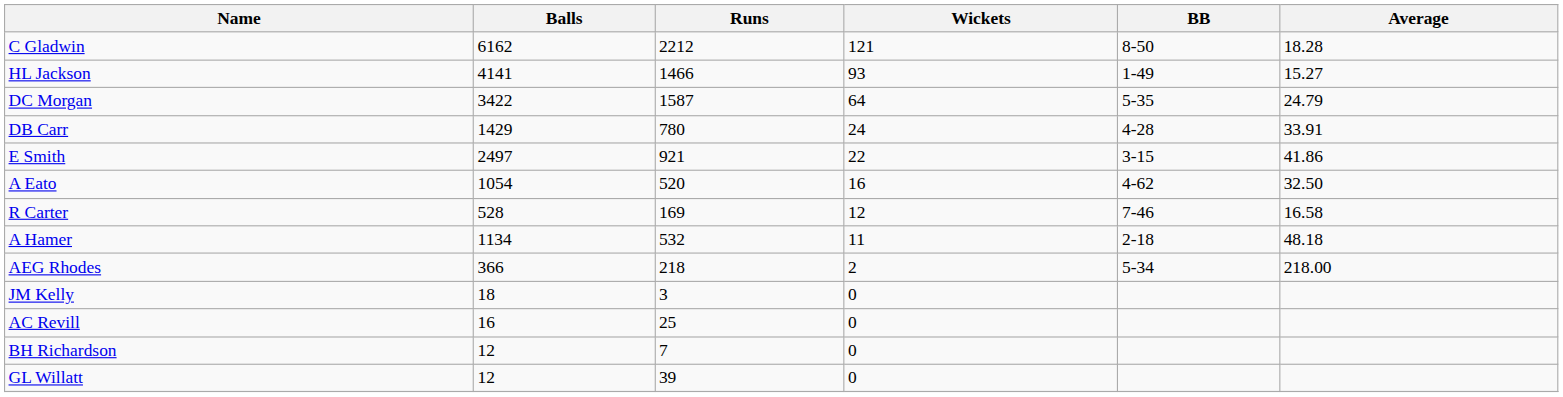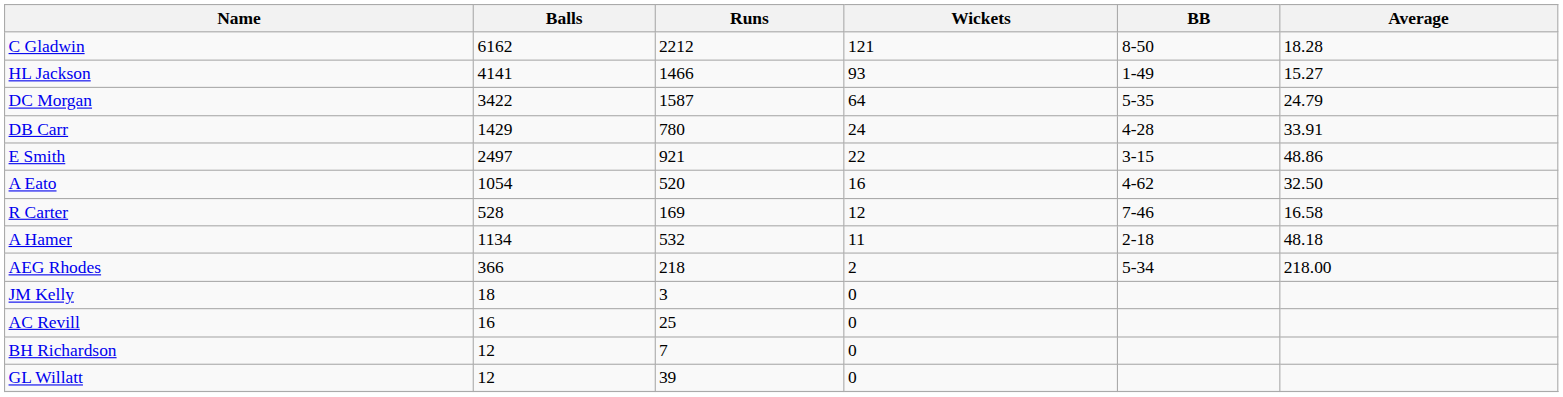 <table class="wikitable sortable" width="90%">
 <tr bgcolor="#efefef">
 <th>Name</th>
 <th>Balls</th>
 <th>Runs</th>
 <th>Wickets</th>
 <th>BB</th>
 <th>Average</th>
 </tr>
 <tr>
 <td><a href='#'>C Gladwin</a></td>
 <td>6162</td>
 <td>2212</td>
 <td>121</td>
 <td>8-50</td>
 <td>18.28</td>
 </tr>
 <tr>
 <td><a href='#'>HL Jackson</a></td>
 <td>4141</td>
 <td>1466</td>
 <td>93</td>
 <td>1-49</td>
 <td>15.27</td>
 </tr>
 <tr>
 <td><a href='#'>DC Morgan</a></td>
 <td>3422</td>
 <td>1587</td>
 <td>64</td>
 <td>5-35</td>
 <td>24.79</td>
 </tr>
 <tr>
 <td><a href='#'>DB Carr</a></td>
 <td>1429</td>
 <td>780</td>
 <td>24</td>
 <td>4-28</td>
 <td>33.91</td>
 </tr>
 <tr>
 <td><a href='#'>E Smith</a></td>
 <td>2497</td>
 <td>921</td>
 <td>22</td>
 <td>3-15</td>
-<td>41.86</td>
+<td>48.86</td>
 </tr>
 <tr>
 <td><a href='#'>A Eato</a></td>
 <td>1054</td>
 <td>520</td>
 <td>16</td>
 <td>4-62</td>
 <td>32.50</td>
 </tr>
 <tr>
 <td><a href='#'>R Carter</a></td>
 <td>528</td>
 <td>169</td>
 <td>12</td>
 <td>7-46</td>
 <td>16.58</td>
 </tr>
 <tr>
 <td><a href='#'>A Hamer</a></td>
 <td>1134</td>
 <td>532</td>
 <td>11</td>
 <td>2-18</td>
 <td>48.18</td>
 </tr>
 <tr>
 <td><a href='#'>AEG Rhodes</a></td>
 <td>366</td>
 <td>218</td>
 <td>2</td>
 <td>5-34</td>
 <td>218.00</td>
 </tr>
 <tr>
 <td><a href='#'>JM Kelly</a></td>
 <td>18</td>
 <td>3</td>
 <td>0</td>
 <td></td>
 <td></td>
 </tr>
 <tr>
 <td><a href='#'>AC Revill</a></td>
 <td>16</td>
 <td>25</td>
 <td>0</td>
 <td></td>
 <td></td>
 </tr>
 <tr>
 <td><a href='#'>BH Richardson</a></td>
 <td>12</td>
 <td>7</td>
 <td>0</td>
 <td></td>
 <td></td>
 </tr>
 <tr>
 <td><a href='#'>GL Willatt</a></td>
 <td>12</td>
 <td>39</td>
 <td>0</td>
 <td></td>
 <td></td>
 </tr>
 <tr>
 </tr>
 </table>
